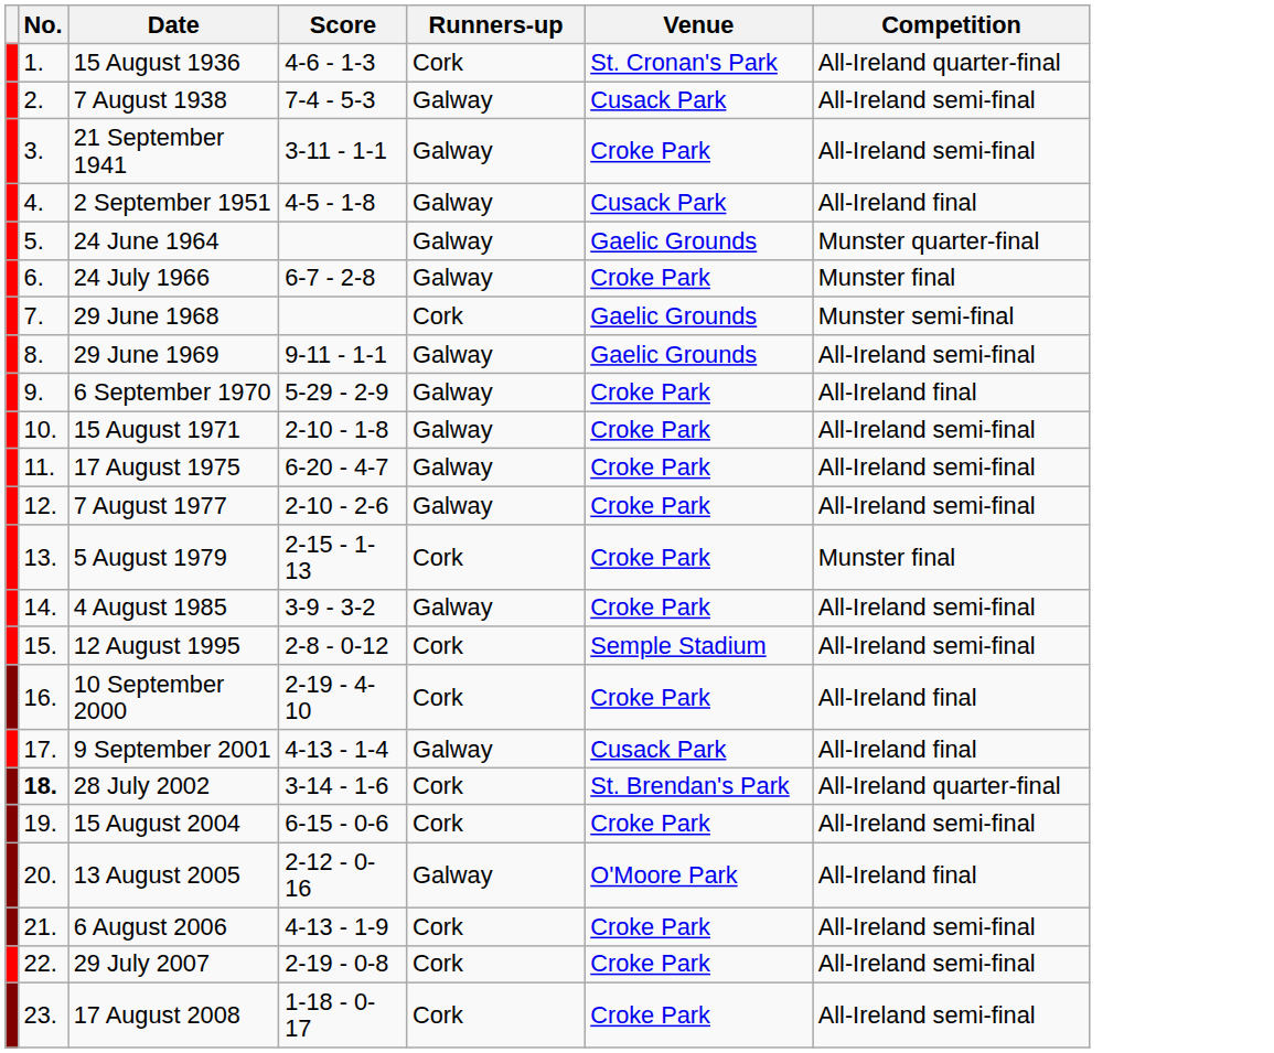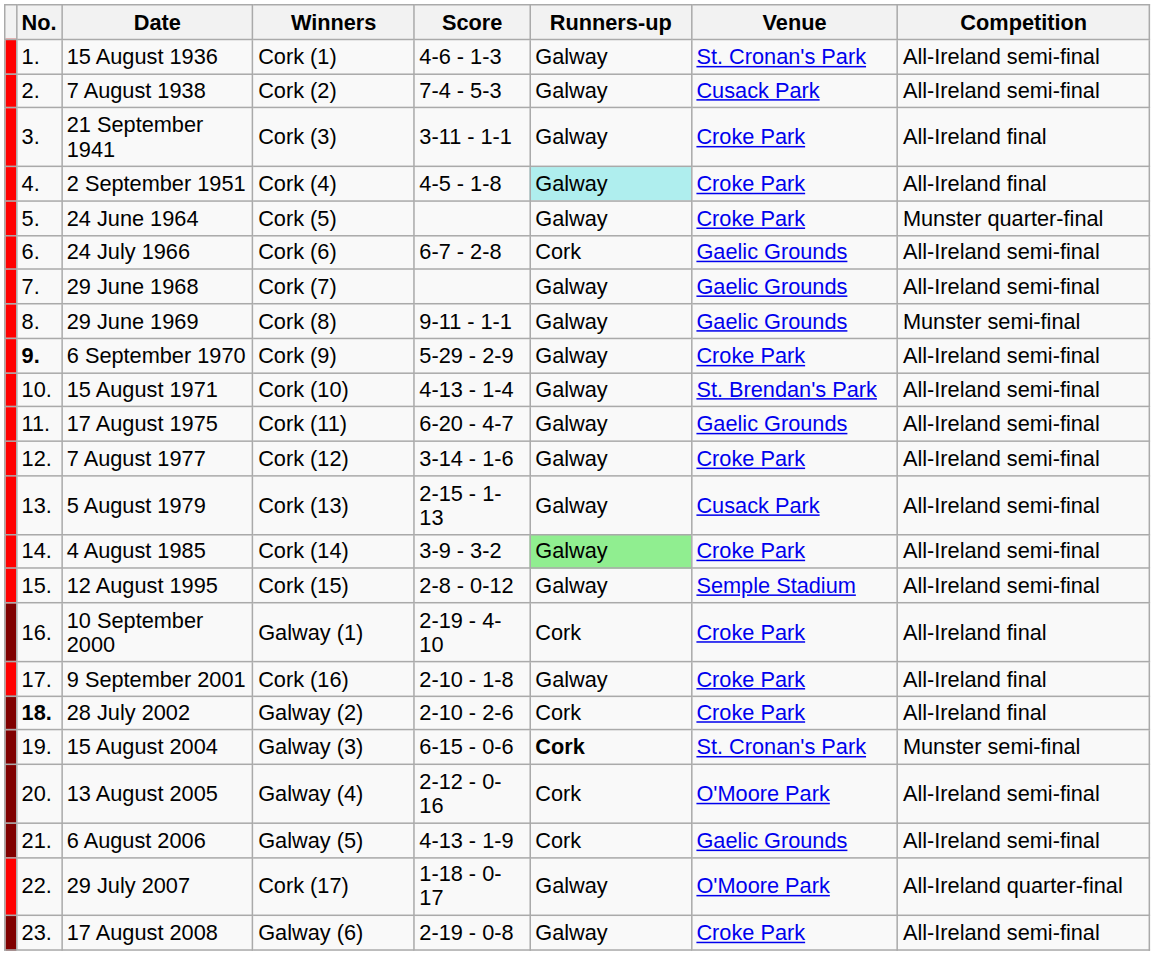 <table class="wikitable" style="font-size:90%">
 <tr>
 <th width=1></th>
 <th width=5>No.</th>
 <th width=120>Date</th>
+<th width=100>Winners</th>
 <th width=70>Score</th>
 <th width=100>Runners-up</th>
 <th width=130>Venue</th>
 <th width=160>Competition</th>
 </tr>
 <tr>
 <td style="background-color:#FF0000"></td>
 <td>1.</td>
 <td>15 August 1936</td>
+<td>Cork (1)</td>
 <td>4-6 - 1-3</td>
-<td>Cork</td>
+<td>Galway</td>
 <td><a href='#'>St. Cronan's Park</a></td>
-<td>All-Ireland quarter-final</td>
+<td>All-Ireland semi-final</td>
 </tr>
 <tr>
 <td style="background-color:#FF0000"></td>
 <td>2.</td>
 <td>7 August 1938</td>
+<td>Cork (2)</td>
 <td>7-4 - 5-3</td>
 <td>Galway</td>
 <td><a href='#'>Cusack Park</a></td>
 <td>All-Ireland semi-final</td>
 </tr>
 <tr>
 <td style="background-color:#FF0000"></td>
 <td>3.</td>
 <td>21 September 1941</td>
+<td>Cork (3)</td>
 <td>3-11 - 1-1</td>
+<td>Galway</td>
+<td><a href='#'>Croke Park</a></td>
+<td>All-Ireland final</td>
+</tr>
+<tr>
+<td style="background-color:#FF0000"></td>
+<td>4.</td>
+<td>2 September 1951</td>
+<td>Cork (4)</td>
+<td>4-5 - 1-8</td>
+<td style="background: paleturquoise;">Galway</td>
+<td><a href='#'>Croke Park</a></td>
+<td>All-Ireland final</td>
+</tr>
+<tr>
+<td style="background-color:#FF0000"></td>
+<td>5.</td>
+<td>24 June 1964</td>
+<td>Cork (5)</td>
+<td></td>
+<td>Galway</td>
+<td><a href='#'>Croke Park</a></td>
+<td>Munster quarter-final</td>
+</tr>
+<tr>
+<td style="background-color:#FF0000"></td>
+<td>6.</td>
+<td>24 July 1966</td>
+<td>Cork (6)</td>
+<td>6-7 - 2-8</td>
+<td>Cork</td>
+<td><a href='#'>Gaelic Grounds</a></td>
+<td>All-Ireland semi-final</td>
+</tr>
+<tr>
+<td style="background-color:#FF0000"></td>
+<td>7.</td>
+<td>29 June 1968</td>
+<td>Cork (7)</td>
+<td></td>
+<td>Galway</td>
+<td><a href='#'>Gaelic Grounds</a></td>
+<td>All-Ireland semi-final</td>
+</tr>
+<tr>
+<td style="background-color:#FF0000"></td>
+<td>8.</td>
+<td>29 June 1969</td>
+<td>Cork (8)</td>
+<td>9-11 - 1-1</td>
+<td>Galway</td>
+<td><a href='#'>Gaelic Grounds</a></td>
+<td>Munster semi-final</td>
+</tr>
+<tr>
+<td style="background-color:#FF0000"></td>
+<td><strong>9.</strong></td>
+<td>6 September 1970</td>
+<td>Cork (9)</td>
+<td>5-29 - 2-9</td>
 <td>Galway</td>
 <td><a href='#'>Croke Park</a></td>
 <td>All-Ireland semi-final</td>
 </tr>
 <tr>
 <td style="background-color:#FF0000"></td>
-<td>4.</td>
-<td>2 September 1951</td>
-<td>4-5 - 1-8</td>
+<td>10.</td>
+<td>15 August 1971</td>
+<td>Cork (10)</td>
+<td>4-13 - 1-4</td>
 <td>Galway</td>
-<td><a href='#'>Cusack Park</a></td>
-<td>All-Ireland final</td>
+<td><a href='#'>St. Brendan's Park</a></td>
+<td>All-Ireland semi-final</td>
 </tr>
 <tr>
 <td style="background-color:#FF0000"></td>
-<td>5.</td>
-<td>24 June 1964</td>
-<td></td>
-<td>Galway</td>
-<td><a href='#'>Gaelic Grounds</a></td>
-<td>Munster quarter-final</td>
-</tr>
-<tr>
-<td style="background-color:#FF0000"></td>
-<td>6.</td>
-<td>24 July 1966</td>
-<td>6-7 - 2-8</td>
-<td>Galway</td>
-<td><a href='#'>Croke Park</a></td>
-<td>Munster final</td>
-</tr>
-<tr>
-<td style="background-color:#FF0000"></td>
-<td>7.</td>
-<td>29 June 1968</td>
-<td></td>
-<td>Cork</td>
-<td><a href='#'>Gaelic Grounds</a></td>
-<td>Munster semi-final</td>
-</tr>
-<tr>
-<td style="background-color:#FF0000"></td>
-<td>8.</td>
-<td>29 June 1969</td>
-<td>9-11 - 1-1</td>
+<td>11.</td>
+<td>17 August 1975</td>
+<td>Cork (11)</td>
+<td>6-20 - 4-7</td>
 <td>Galway</td>
 <td><a href='#'>Gaelic Grounds</a></td>
 <td>All-Ireland semi-final</td>
 </tr>
 <tr>
 <td style="background-color:#FF0000"></td>
-<td>9.</td>
-<td>6 September 1970</td>
-<td>5-29 - 2-9</td>
-<td>Galway</td>
-<td><a href='#'>Croke Park</a></td>
-<td>All-Ireland final</td>
-</tr>
-<tr>
-<td style="background-color:#FF0000"></td>
-<td>10.</td>
-<td>15 August 1971</td>
-<td>2-10 - 1-8</td>
-<td>Galway</td>
-<td><a href='#'>Croke Park</a></td>
-<td>All-Ireland semi-final</td>
-</tr>
-<tr>
-<td style="background-color:#FF0000"></td>
-<td>11.</td>
-<td>17 August 1975</td>
-<td>6-20 - 4-7</td>
-<td>Galway</td>
-<td><a href='#'>Croke Park</a></td>
-<td>All-Ireland semi-final</td>
-</tr>
-<tr>
-<td style="background-color:#FF0000"></td>
 <td>12.</td>
 <td>7 August 1977</td>
-<td>2-10 - 2-6</td>
+<td>Cork (12)</td>
+<td>3-14 - 1-6</td>
 <td>Galway</td>
 <td><a href='#'>Croke Park</a></td>
 <td>All-Ireland semi-final</td>
 </tr>
 <tr>
 <td style="background-color:#FF0000"></td>
 <td>13.</td>
 <td>5 August 1979</td>
+<td>Cork (13)</td>
 <td>2-15 - 1-13</td>
-<td>Cork</td>
-<td><a href='#'>Croke Park</a></td>
-<td>Munster final</td>
+<td>Galway</td>
+<td><a href='#'>Cusack Park</a></td>
+<td>All-Ireland semi-final</td>
 </tr>
 <tr>
 <td style="background-color:#FF0000"></td>
 <td>14.</td>
 <td>4 August 1985</td>
+<td>Cork (14)</td>
 <td>3-9 - 3-2</td>
-<td>Galway</td>
+<td style="background: lightgreen;">Galway</td>
 <td><a href='#'>Croke Park</a></td>
 <td>All-Ireland semi-final</td>
 </tr>
 <tr>
 <td style="background-color:#FF0000"></td>
 <td>15.</td>
 <td>12 August 1995</td>
+<td>Cork (15)</td>
 <td>2-8 - 0-12</td>
-<td>Cork</td>
+<td>Galway</td>
 <td><a href='#'>Semple Stadium</a></td>
 <td>All-Ireland semi-final</td>
 </tr>
 <tr>
 <td style="background-color:#800000"></td>
 <td>16.</td>
 <td>10 September 2000</td>
+<td>Galway (1)</td>
 <td>2-19 - 4-10</td>
 <td>Cork</td>
 <td><a href='#'>Croke Park</a></td>
 <td>All-Ireland final</td>
 </tr>
 <tr>
 <td style="background-color:#FF0000"></td>
 <td>17.</td>
 <td>9 September 2001</td>
-<td>4-13 - 1-4</td>
+<td>Cork (16)</td>
+<td>2-10 - 1-8</td>
 <td>Galway</td>
-<td><a href='#'>Cusack Park</a></td>
+<td><a href='#'>Croke Park</a></td>
 <td>All-Ireland final</td>
 </tr>
 <tr>
 <td style="background-color:#800000"></td>
 <td><strong>18.</strong></td>
 <td>28 July 2002</td>
-<td>3-14 - 1-6</td>
+<td>Galway (2)</td>
+<td>2-10 - 2-6</td>
 <td>Cork</td>
-<td><a href='#'>St. Brendan's Park</a></td>
-<td>All-Ireland quarter-final</td>
+<td><a href='#'>Croke Park</a></td>
+<td>All-Ireland final</td>
 </tr>
 <tr>
 <td style="background-color:#800000"></td>
 <td>19.</td>
 <td>15 August 2004</td>
+<td>Galway (3)</td>
 <td>6-15 - 0-6</td>
-<td>Cork</td>
-<td><a href='#'>Croke Park</a></td>
-<td>All-Ireland semi-final</td>
+<td><strong>Cork</strong></td>
+<td><a href='#'>St. Cronan's Park</a></td>
+<td>Munster semi-final</td>
 </tr>
 <tr>
 <td style="background-color:#800000"></td>
 <td>20.</td>
 <td>13 August 2005</td>
+<td>Galway (4)</td>
 <td>2-12 - 0-16</td>
-<td>Galway</td>
+<td>Cork</td>
 <td><a href='#'>O'Moore Park</a></td>
-<td>All-Ireland final</td>
+<td>All-Ireland semi-final</td>
 </tr>
 <tr>
 <td style="background-color:#800000"></td>
 <td>21.</td>
 <td>6 August 2006</td>
+<td>Galway (5)</td>
 <td>4-13 - 1-9</td>
 <td>Cork</td>
-<td><a href='#'>Croke Park</a></td>
+<td><a href='#'>Gaelic Grounds</a></td>
 <td>All-Ireland semi-final</td>
 </tr>
 <tr>
 <td style="background-color:#FF0000"></td>
 <td>22.</td>
 <td>29 July 2007</td>
-<td>2-19 - 0-8</td>
-<td>Cork</td>
-<td><a href='#'>Croke Park</a></td>
-<td>All-Ireland semi-final</td>
+<td>Cork (17)</td>
+<td>1-18 - 0-17</td>
+<td>Galway</td>
+<td><a href='#'>O'Moore Park</a></td>
+<td>All-Ireland quarter-final</td>
 </tr>
 <tr>
 <td style="background-color:#800000"></td>
 <td>23.</td>
 <td>17 August 2008</td>
-<td>1-18 - 0-17</td>
-<td>Cork</td>
+<td>Galway (6)</td>
+<td>2-19 - 0-8</td>
+<td>Galway</td>
 <td><a href='#'>Croke Park</a></td>
 <td>All-Ireland semi-final</td>
 </tr>
 </table>
